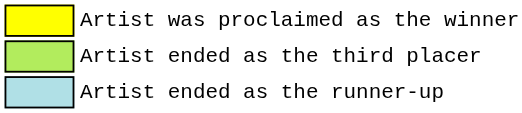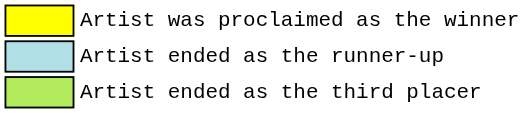 <table class="toccolours" style="font-size:90%; white-space:nowrap;">
 <tr>
 <td style="background:#ffff00; border: 1px solid black">     </td>
 <td>Artist was proclaimed as the winner</td>
 </tr>
 <tr>
+<td style="background:#B0E0E6; border: 1px solid black">     </td>
+<td>Artist ended as the runner-up</td>
+</tr>
+<tr>
 <td style="background:#B2EC5D; border: 1px solid black">     </td>
 <td>Artist ended as the third placer</td>
 </tr>
-<tr>
-<td style="background:#B0E0E6; border: 1px solid black">     </td>
-<td>Artist ended as the runner-up</td>
-</tr>
 </table>
